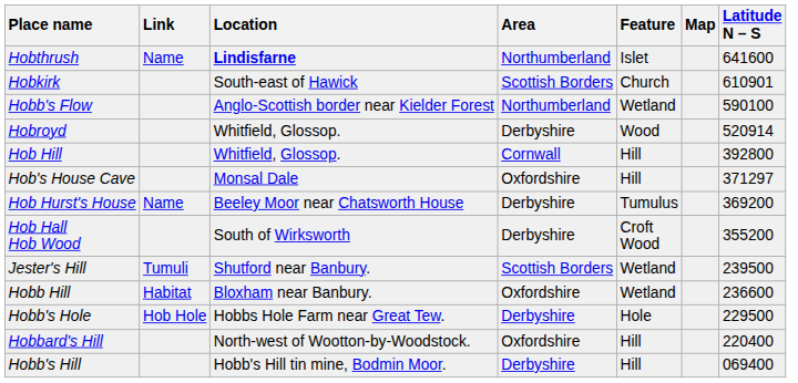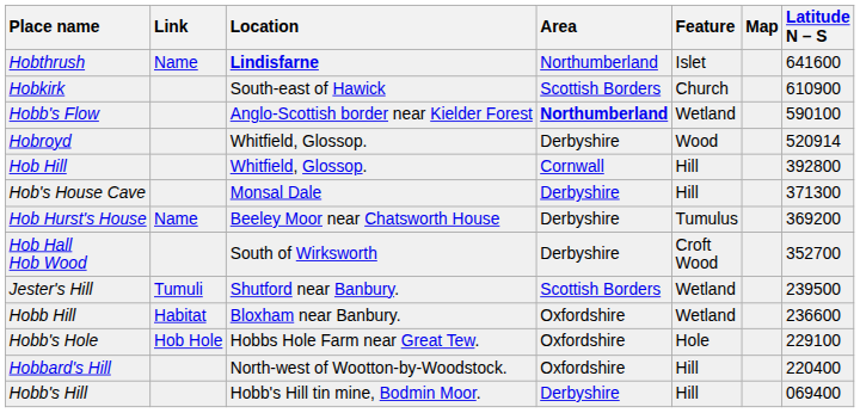 <table class="wikitable sortable" style="border-collapse: collapse; background:#f0f0f0">
 <tr>
 <th style="text-align:left">Place name</th>
 <th style="text-align:left">Link</th>
 <th style="text-align:left">Location</th>
 <th style="text-align:left">Area</th>
 <th style="text-align:left">Feature</th>
 <th style="text-align:left">Map<br></th>
 <th style="text-align:left"><a href='#'>Latitude</a><br>N – S</th>
 </tr>
 <tr>
 <td><a href='#'><em>Hobthrush</em></a></td>
 <td><a href='#'>Name</a></td>
 <td><strong><a href='#'>Lindisfarne</a></strong></td>
 <td><a href='#'>Northumberland</a></td>
 <td>Islet</td>
 <td></td>
 <td>641600</td>
 </tr>
 <tr>
 <td><em><a href='#'>Hobkirk</a></em></td>
 <td></td>
 <td>South-east of <a href='#'>Hawick</a></td>
 <td><a href='#'>Scottish Borders</a></td>
 <td>Church</td>
 <td></td>
-<td>610901</td>
+<td>610900</td>
 </tr>
 <tr>
 <td><a href='#'><em>Hobb's Flow</em></a></td>
 <td></td>
 <td><a href='#'>Anglo-Scottish border</a> near <a href='#'>Kielder Forest</a></td>
-<td><a href='#'>Northumberland</a></td>
+<td><strong><a href='#'>Northumberland</a></strong></td>
 <td>Wetland</td>
 <td></td>
 <td>590100</td>
 </tr>
 <tr>
 <td><a href='#'><em>Hobroyd</em></a></td>
 <td></td>
 <td>Whitfield, Glossop.</td>
 <td>Derbyshire</td>
 <td>Wood</td>
 <td></td>
 <td>520914</td>
 </tr>
 <tr>
 <td><a href='#'><em>Hob Hill</em></a></td>
 <td></td>
 <td><a href='#'>Whitfield</a>, <a href='#'>Glossop</a>.</td>
 <td><a href='#'>Cornwall</a></td>
 <td>Hill</td>
 <td></td>
 <td>392800</td>
 </tr>
 <tr>
 <td><em>Hob's House Cave</em></td>
 <td></td>
 <td><a href='#'>Monsal Dale</a></td>
-<td>Oxfordshire</td>
+<td><a href='#'>Derbyshire</a></td>
 <td>Hill</td>
 <td></td>
-<td>371297</td>
+<td>371300</td>
 </tr>
 <tr>
 <td><em><a href='#'>Hob Hurst's House</a></em></td>
 <td><a href='#'>Name</a></td>
 <td><a href='#'>Beeley Moor</a> near <a href='#'>Chatsworth House</a></td>
 <td>Derbyshire</td>
 <td>Tumulus</td>
 <td></td>
 <td>369200</td>
 </tr>
 <tr>
 <td><a href='#'><em>Hob Hall</em><br><em>Hob Wood</em></a></td>
 <td></td>
 <td>South of <a href='#'>Wirksworth</a></td>
 <td>Derbyshire</td>
 <td>Croft<br>Wood</td>
 <td></td>
-<td>355200</td>
+<td>352700</td>
 </tr>
 <tr>
 <td><em>Jester's Hill</em></td>
 <td><a href='#'>Tumuli</a></td>
 <td><a href='#'>Shutford</a> near <a href='#'>Banbury</a>.</td>
 <td><a href='#'>Scottish Borders</a></td>
 <td>Wetland</td>
 <td></td>
 <td>239500</td>
 </tr>
 <tr>
 <td><em>Hobb Hill</em></td>
 <td><a href='#'>Habitat</a></td>
 <td><a href='#'>Bloxham</a> near Banbury.</td>
 <td>Oxfordshire</td>
 <td>Wetland</td>
 <td></td>
 <td>236600</td>
 </tr>
 <tr>
 <td><em>Hobb's Hole</em></td>
 <td><a href='#'>Hob Hole</a></td>
 <td>Hobbs Hole Farm near <a href='#'>Great Tew</a>.</td>
-<td><a href='#'>Derbyshire</a></td>
+<td>Oxfordshire</td>
 <td>Hole</td>
 <td></td>
-<td>229500</td>
+<td>229100</td>
 </tr>
 <tr>
 <td><a href='#'><em>Hobbard's Hill</em></a></td>
 <td></td>
 <td>North-west of Wootton-by-Woodstock.</td>
 <td>Oxfordshire</td>
 <td>Hill</td>
 <td></td>
 <td>220400</td>
 </tr>
 <tr>
 <td><em>Hobb's Hill</em></td>
 <td></td>
 <td>Hobb's Hill tin mine, <a href='#'>Bodmin Moor</a>.</td>
 <td><a href='#'>Derbyshire</a></td>
 <td>Hill</td>
 <td></td>
 <td>069400</td>
 </tr>
 </table>
